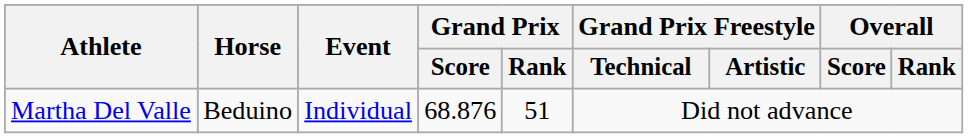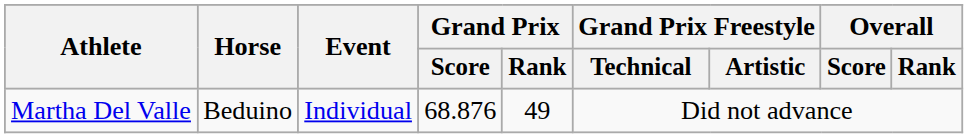 <table class=wikitable style=font-size:90%;>
 <tr>
 <th rowspan="2">Athlete</th>
 <th rowspan="2">Horse</th>
 <th rowspan="2">Event</th>
 <th colspan="2">Grand Prix</th>
 <th colspan="2">Grand Prix Freestyle</th>
 <th colspan="2">Overall</th>
 </tr>
 <tr style="font-size:95%">
 <th>Score</th>
 <th>Rank</th>
 <th>Technical</th>
 <th>Artistic</th>
 <th>Score</th>
 <th>Rank</th>
 </tr>
 <tr align=center>
 <td align=left><a href='#'>Martha Del Valle</a></td>
 <td align=left>Beduino</td>
 <td align=left><a href='#'>Individual</a></td>
 <td>68.876</td>
-<td>51</td>
+<td>49</td>
 <td colspan=4>Did not advance</td>
 </tr>
 </table>
